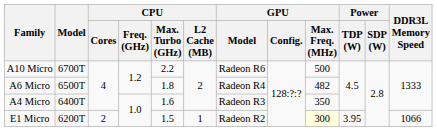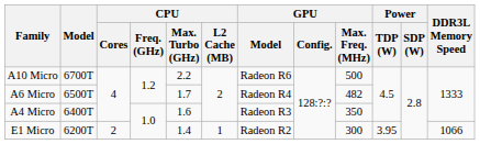 <table class="wikitable" style="text-align:center">
 <tr>
 <th rowspan="2">Family</th>
 <th rowspan="2">Model</th>
 <th colspan="4">CPU</th>
 <th colspan="3">GPU</th>
 <th colspan="2">Power</th>
 <th rowspan="2">DDR3L<br>Memory<br>Speed</th>
 </tr>
 <tr>
 <th>Cores</th>
 <th>Freq.<br>(GHz)</th>
 <th>Max.<br>Turbo<br>(GHz)</th>
 <th>L2<br>Cache<br>(MB)</th>
 <th>Model</th>
 <th>Config.</th>
 <th>Max.<br>Freq.<br>(MHz)</th>
 <th>TDP<br>(W)</th>
 <th>SDP<br>(W)</th>
 </tr>
 <tr>
 <td>A10 Micro</td>
 <td>6700T</td>
 <td rowspan="3">4</td>
 <td rowspan="2">1.2</td>
 <td>2.2</td>
 <td rowspan="3">2</td>
 <td>Radeon R6</td>
 <td rowspan="4">128:?:?</td>
 <td>500</td>
 <td rowspan="3">4.5</td>
 <td rowspan="4">2.8</td>
 <td rowspan="3">1333</td>
 </tr>
 <tr>
 <td>A6 Micro</td>
 <td>6500T</td>
-<td>1.8</td>
+<td>1.7</td>
 <td>Radeon R4</td>
 <td>482</td>
 </tr>
 <tr>
 <td>A4 Micro</td>
 <td>6400T</td>
 <td rowspan="2">1.0</td>
 <td>1.6</td>
 <td>Radeon R3</td>
 <td>350</td>
 </tr>
 <tr>
 <td>E1 Micro</td>
 <td>6200T</td>
 <td>2</td>
-<td>1.5</td>
+<td>1.4</td>
 <td>1</td>
 <td>Radeon R2</td>
-<td style="background: lightyellow;">300</td>
+<td>300</td>
 <td>3.95</td>
 <td>1066</td>
 </tr>
 </table>
